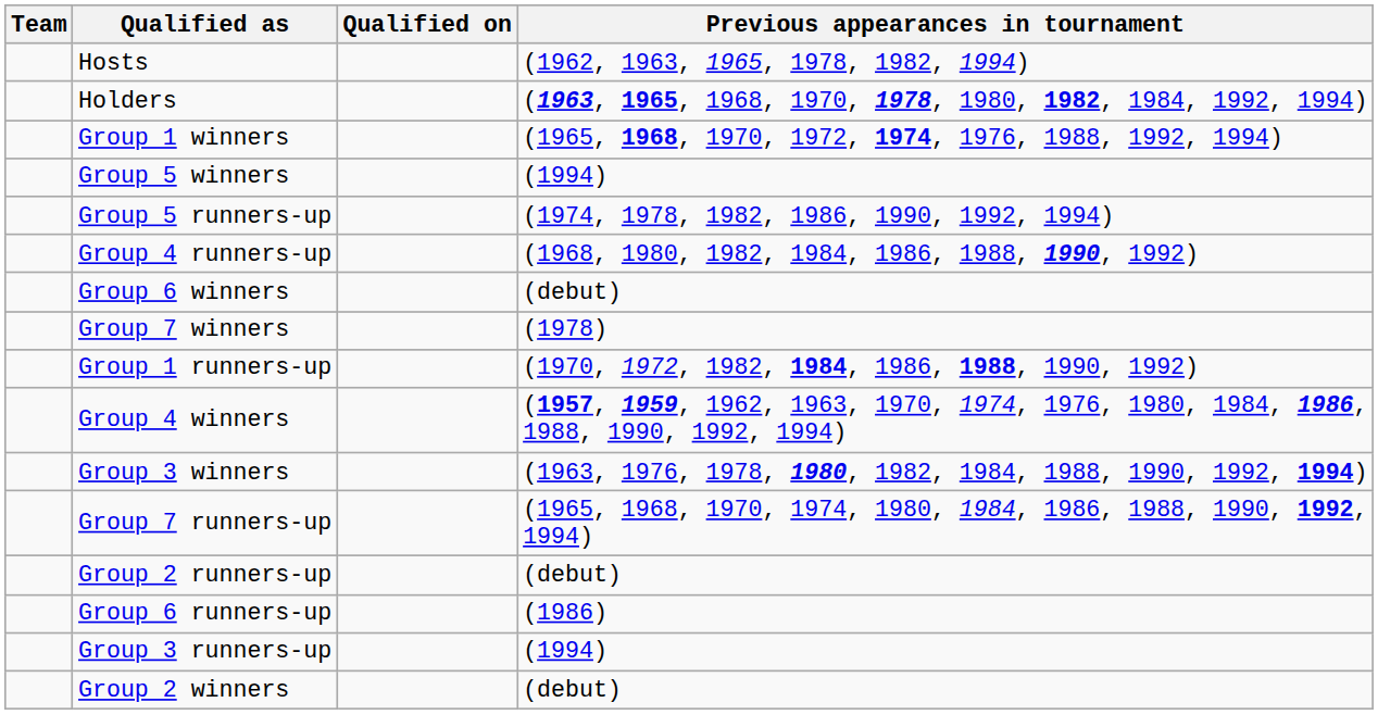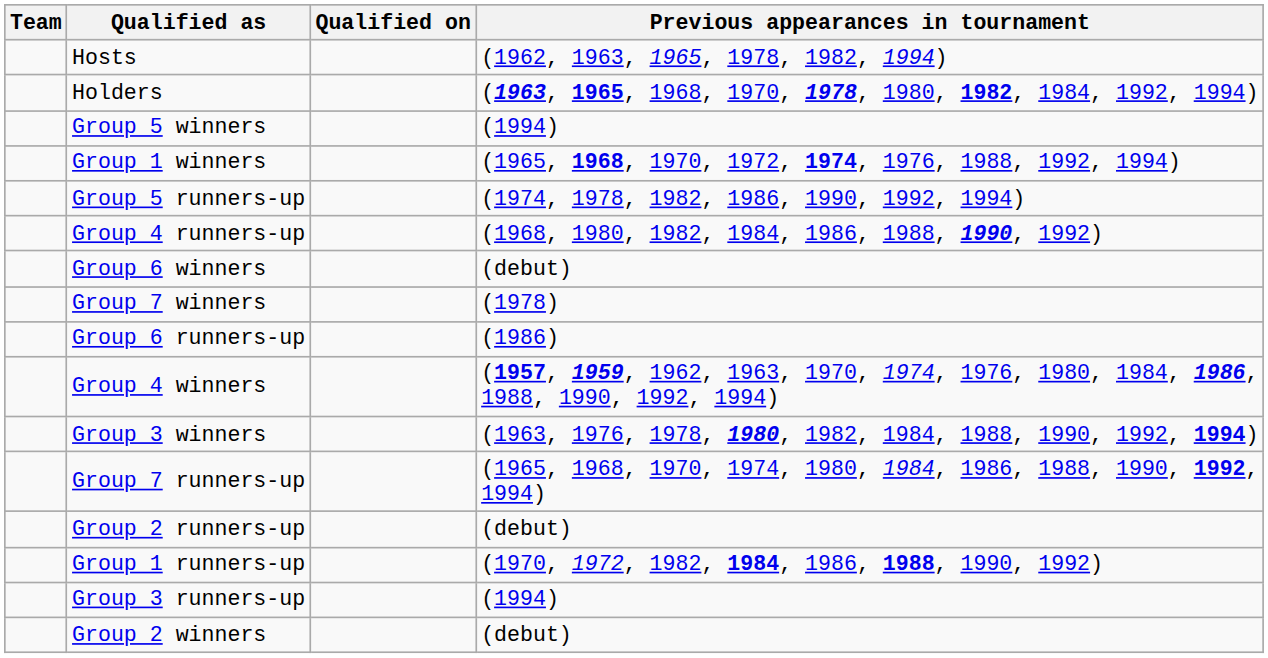 <table class="wikitable sortable" style="text-align:left;">
 <tr>
 <th>Team</th>
 <th>Qualified as</th>
 <th>Qualified on</th>
 <th>Previous appearances in tournament</th>
 </tr>
 <tr>
 <td></td>
 <td>Hosts</td>
 <td></td>
 <td> (<a href='#'>1962</a>, <a href='#'>1963</a>, <em><a href='#'>1965</a></em>, <a href='#'>1978</a>, <a href='#'>1982</a>, <em><a href='#'>1994</a></em>)</td>
 </tr>
 <tr>
 <td><s></s></td>
 <td>Holders</td>
 <td></td>
 <td> (<strong><em><a href='#'>1963</a></em></strong>, <strong><a href='#'>1965</a></strong>, <a href='#'>1968</a>, <a href='#'>1970</a>, <strong><em><a href='#'>1978</a></em></strong>, <a href='#'>1980</a>, <strong><a href='#'>1982</a></strong>, <a href='#'>1984</a>, <a href='#'>1992</a>, <a href='#'>1994</a>)</td>
 </tr>
 <tr>
 <td></td>
+<td><a href='#'>Group 5</a> winners</td>
+<td></td>
+<td> (<a href='#'>1994</a>)</td>
+</tr>
+<tr>
+<td></td>
 <td><a href='#'>Group 1</a> winners</td>
 <td></td>
 <td> (<a href='#'>1965</a>, <strong><a href='#'>1968</a></strong>, <a href='#'>1970</a>, <a href='#'>1972</a>, <strong><a href='#'>1974</a></strong>, <a href='#'>1976</a>, <a href='#'>1988</a>, <a href='#'>1992</a>, <a href='#'>1994</a>)</td>
-</tr>
-<tr>
-<td></td>
-<td><a href='#'>Group 5</a> winners</td>
-<td></td>
-<td> (<a href='#'>1994</a>)</td>
 </tr>
 <tr>
 <td></td>
 <td><a href='#'>Group 5</a> runners-up</td>
 <td></td>
 <td> (<a href='#'>1974</a>, <a href='#'>1978</a>, <a href='#'>1982</a>, <a href='#'>1986</a>, <a href='#'>1990</a>, <a href='#'>1992</a>, <a href='#'>1994</a>)</td>
 </tr>
 <tr>
 <td></td>
 <td><a href='#'>Group 4</a> runners-up</td>
 <td></td>
 <td> (<a href='#'>1968</a>, <a href='#'>1980</a>, <a href='#'>1982</a>, <a href='#'>1984</a>, <a href='#'>1986</a>, <a href='#'>1988</a>, <strong><em><a href='#'>1990</a></em></strong>, <a href='#'>1992</a>)</td>
 </tr>
 <tr>
 <td></td>
 <td><a href='#'>Group 6</a> winners</td>
 <td></td>
 <td> (debut)</td>
 </tr>
 <tr>
 <td></td>
 <td><a href='#'>Group 7</a> winners</td>
 <td></td>
 <td> (<a href='#'>1978</a>)</td>
 </tr>
 <tr>
 <td></td>
-<td><a href='#'>Group 1</a> runners-up</td>
+<td><a href='#'>Group 6</a> runners-up</td>
 <td></td>
-<td> (<a href='#'>1970</a>, <em><a href='#'>1972</a></em>, <a href='#'>1982</a>, <strong><a href='#'>1984</a></strong>, <a href='#'>1986</a>, <strong><a href='#'>1988</a></strong>, <a href='#'>1990</a>, <a href='#'>1992</a>)</td>
+<td> (<a href='#'>1986</a>)</td>
 </tr>
 <tr>
 <td></td>
 <td><a href='#'>Group 4</a> winners</td>
 <td></td>
 <td> (<strong><a href='#'>1957</a></strong>, <strong><em><a href='#'>1959</a></em></strong>, <a href='#'>1962</a>, <a href='#'>1963</a>, <a href='#'>1970</a>, <em><a href='#'>1974</a></em>, <a href='#'>1976</a>, <a href='#'>1980</a>, <a href='#'>1984</a>, <strong><em><a href='#'>1986</a></em></strong>,<br><a href='#'>1988</a>, <a href='#'>1990</a>, <a href='#'>1992</a>, <a href='#'>1994</a>)</td>
 </tr>
 <tr>
 <td></td>
 <td><a href='#'>Group 3</a> winners</td>
 <td></td>
 <td> (<a href='#'>1963</a>, <a href='#'>1976</a>, <a href='#'>1978</a>, <strong><em><a href='#'>1980</a></em></strong>, <a href='#'>1982</a>, <a href='#'>1984</a>, <a href='#'>1988</a>, <a href='#'>1990</a>, <a href='#'>1992</a>, <strong><a href='#'>1994</a></strong>)</td>
 </tr>
 <tr>
 <td></td>
 <td><a href='#'>Group 7</a> runners-up</td>
 <td></td>
 <td> (<a href='#'>1965</a>, <a href='#'>1968</a>, <a href='#'>1970</a>, <a href='#'>1974</a>, <a href='#'>1980</a>, <em><a href='#'>1984</a></em>, <a href='#'>1986</a>, <a href='#'>1988</a>, <a href='#'>1990</a>, <strong><a href='#'>1992</a></strong>,<br><a href='#'>1994</a>)</td>
 </tr>
 <tr>
 <td></td>
 <td><a href='#'>Group 2</a> runners-up</td>
 <td></td>
 <td> (debut)</td>
 </tr>
 <tr>
 <td></td>
-<td><a href='#'>Group 6</a> runners-up</td>
+<td><a href='#'>Group 1</a> runners-up</td>
 <td></td>
-<td> (<a href='#'>1986</a>)</td>
+<td> (<a href='#'>1970</a>, <em><a href='#'>1972</a></em>, <a href='#'>1982</a>, <strong><a href='#'>1984</a></strong>, <a href='#'>1986</a>, <strong><a href='#'>1988</a></strong>, <a href='#'>1990</a>, <a href='#'>1992</a>)</td>
 </tr>
 <tr>
 <td></td>
 <td><a href='#'>Group 3</a> runners-up</td>
 <td></td>
 <td> (<a href='#'>1994</a>)</td>
 </tr>
 <tr>
 <td></td>
 <td><a href='#'>Group 2</a> winners</td>
 <td></td>
 <td> (debut)</td>
 </tr>
 </table>
